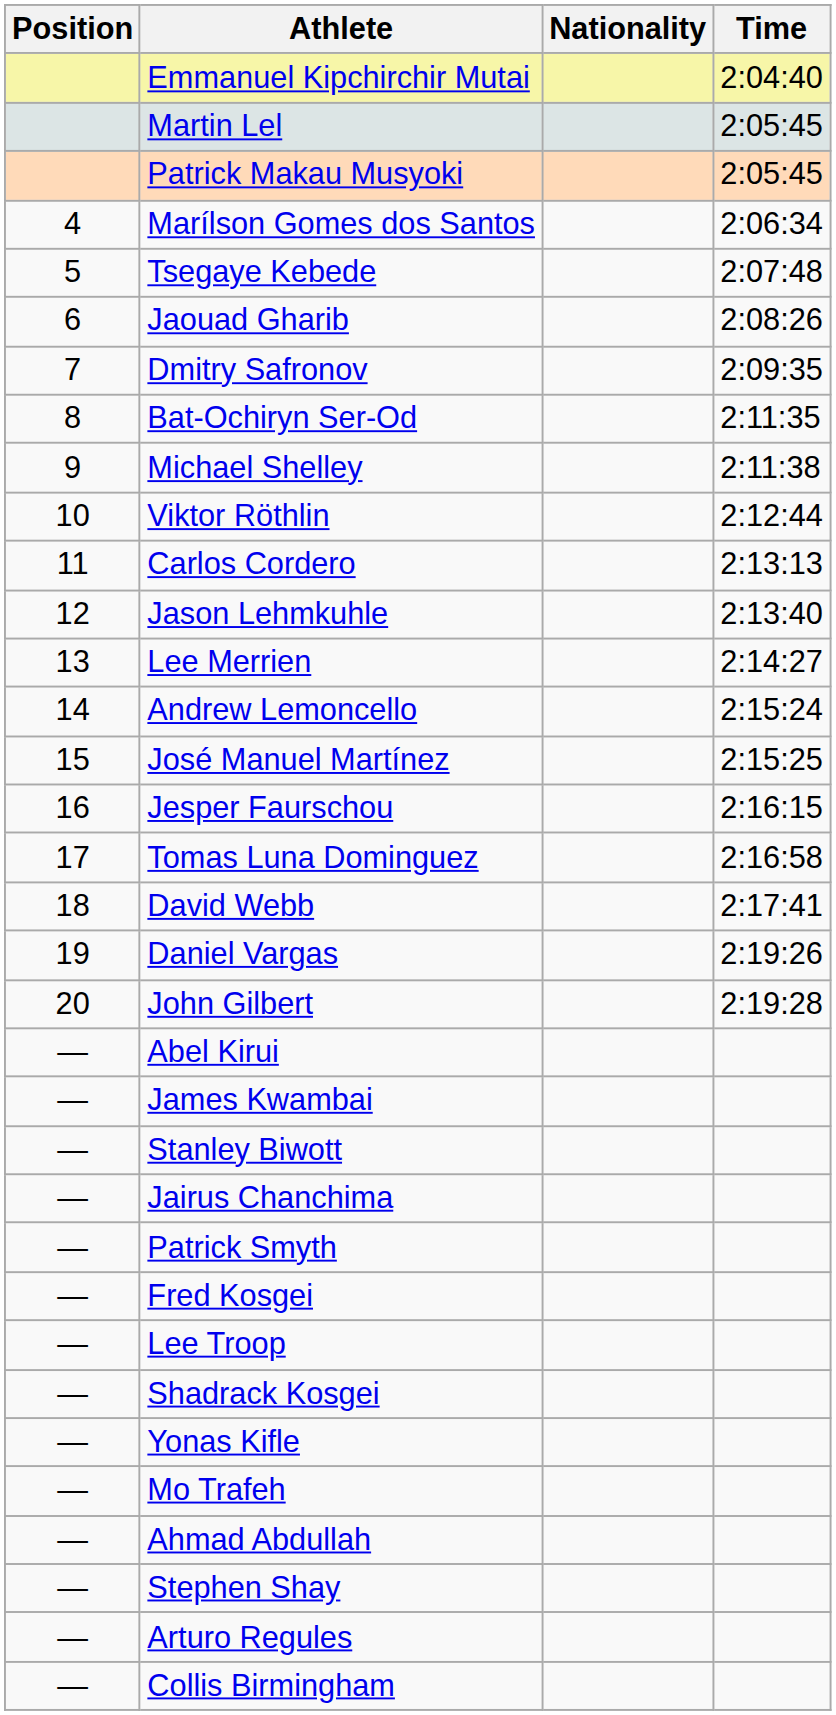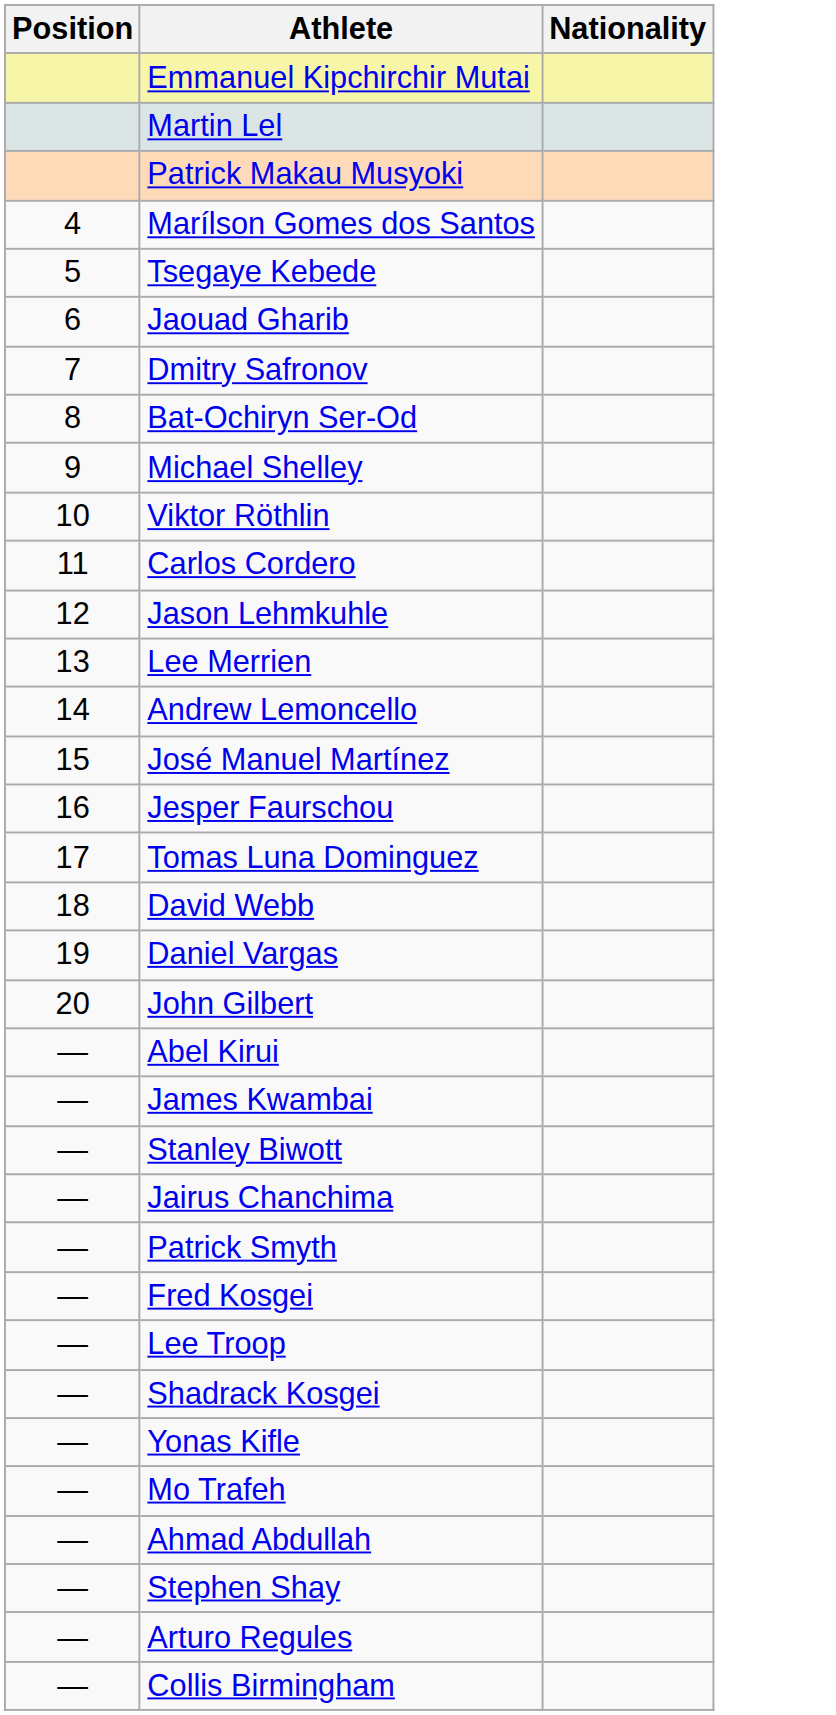 <table class="wikitable sortable">
 <tr>
 <th>Position</th>
 <th>Athlete</th>
 <th>Nationality</th>
-<th>Time</th>
 </tr>
 <tr bgcolor="#F7F6A8">
 <td align=center></td>
 <td><a href='#'>Emmanuel Kipchirchir Mutai</a></td>
 <td></td>
-<td>2:04:40 </td>
 </tr>
 <tr bgcolor="#DCE5E5">
 <td align=center></td>
 <td><a href='#'>Martin Lel</a></td>
 <td></td>
-<td>2:05:45</td>
 </tr>
 <tr bgcolor="#FFDAB9">
 <td align=center></td>
 <td><a href='#'>Patrick Makau Musyoki</a></td>
 <td></td>
-<td>2:05:45</td>
 </tr>
 <tr>
 <td align=center>4</td>
 <td><a href='#'>Marílson Gomes dos Santos</a></td>
 <td></td>
-<td>2:06:34</td>
 </tr>
 <tr>
 <td align=center>5</td>
 <td><a href='#'>Tsegaye Kebede</a></td>
 <td></td>
-<td>2:07:48</td>
 </tr>
 <tr>
 <td align=center>6</td>
 <td><a href='#'>Jaouad Gharib</a></td>
 <td></td>
-<td>2:08:26</td>
 </tr>
 <tr>
 <td align=center>7</td>
 <td><a href='#'>Dmitry Safronov</a></td>
 <td></td>
-<td>2:09:35</td>
 </tr>
 <tr>
 <td align=center>8</td>
 <td><a href='#'>Bat-Ochiryn Ser-Od</a></td>
 <td></td>
-<td>2:11:35 </td>
 </tr>
 <tr>
 <td align=center>9</td>
 <td><a href='#'>Michael Shelley</a></td>
 <td></td>
-<td>2:11:38</td>
 </tr>
 <tr>
 <td align=center>10</td>
 <td><a href='#'>Viktor Röthlin</a></td>
 <td></td>
-<td>2:12:44</td>
 </tr>
 <tr>
 <td align=center>11</td>
 <td><a href='#'>Carlos Cordero</a></td>
 <td></td>
-<td>2:13:13</td>
 </tr>
 <tr>
 <td align=center>12</td>
 <td><a href='#'>Jason Lehmkuhle</a></td>
 <td></td>
-<td>2:13:40</td>
 </tr>
 <tr>
 <td align=center>13</td>
 <td><a href='#'>Lee Merrien</a></td>
 <td></td>
-<td>2:14:27</td>
 </tr>
 <tr>
 <td align=center>14</td>
 <td><a href='#'>Andrew Lemoncello</a></td>
 <td></td>
-<td>2:15:24</td>
 </tr>
 <tr>
 <td align=center>15</td>
 <td><a href='#'>José Manuel Martínez</a></td>
 <td></td>
-<td>2:15:25</td>
 </tr>
 <tr>
 <td align=center>16</td>
 <td><a href='#'>Jesper Faurschou</a></td>
 <td></td>
-<td>2:16:15</td>
 </tr>
 <tr>
 <td align=center>17</td>
 <td><a href='#'>Tomas Luna Dominguez</a></td>
 <td></td>
-<td>2:16:58</td>
 </tr>
 <tr>
 <td align=center>18</td>
 <td><a href='#'>David Webb</a></td>
 <td></td>
-<td>2:17:41</td>
 </tr>
 <tr>
 <td align=center>19</td>
 <td><a href='#'>Daniel Vargas</a></td>
 <td></td>
-<td>2:19:26</td>
 </tr>
 <tr>
 <td align=center>20</td>
 <td><a href='#'>John Gilbert</a></td>
 <td></td>
-<td>2:19:28</td>
 </tr>
 <tr>
 <td align=center>—</td>
 <td><a href='#'>Abel Kirui</a></td>
-<td></td>
 <td></td>
 </tr>
 <tr>
 <td align=center>—</td>
 <td><a href='#'>James Kwambai</a></td>
 <td></td>
-<td></td>
 </tr>
 <tr>
 <td align=center>—</td>
 <td><a href='#'>Stanley Biwott</a></td>
-<td></td>
 <td></td>
 </tr>
 <tr>
 <td align=center>—</td>
 <td><a href='#'>Jairus Chanchima</a></td>
 <td></td>
-<td></td>
 </tr>
 <tr>
 <td align=center>—</td>
 <td><a href='#'>Patrick Smyth</a></td>
-<td></td>
 <td></td>
 </tr>
 <tr>
 <td align=center>—</td>
 <td><a href='#'>Fred Kosgei</a></td>
 <td></td>
-<td></td>
 </tr>
 <tr>
 <td align=center>—</td>
 <td><a href='#'>Lee Troop</a></td>
-<td></td>
 <td></td>
 </tr>
 <tr>
 <td align=center>—</td>
 <td><a href='#'>Shadrack Kosgei</a></td>
 <td></td>
-<td></td>
 </tr>
 <tr>
 <td align=center>—</td>
 <td><a href='#'>Yonas Kifle</a></td>
-<td></td>
 <td></td>
 </tr>
 <tr>
 <td align=center>—</td>
 <td><a href='#'>Mo Trafeh</a></td>
 <td></td>
-<td></td>
 </tr>
 <tr>
 <td align=center>—</td>
 <td><a href='#'>Ahmad Abdullah</a></td>
-<td></td>
 <td></td>
 </tr>
 <tr>
 <td align=center>—</td>
 <td><a href='#'>Stephen Shay</a></td>
 <td></td>
-<td></td>
 </tr>
 <tr>
 <td align=center>—</td>
 <td><a href='#'>Arturo Regules</a></td>
-<td></td>
 <td></td>
 </tr>
 <tr>
 <td align=center>—</td>
 <td><a href='#'>Collis Birmingham</a></td>
 <td></td>
-<td></td>
 </tr>
 </table>
